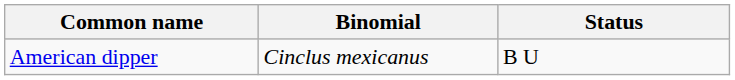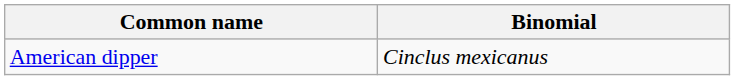 <table width=60% class="wikitable">
 <tr>
 <th width=35%>Common name</th>
 <th width=33%>Binomial</th>
-<th width=32%>Status</th>
 </tr>
 <tr>
 <td><a href='#'>American dipper</a></td>
 <td><em>Cinclus mexicanus</em></td>
-<td>B U</td>
 </tr>
 </table>
